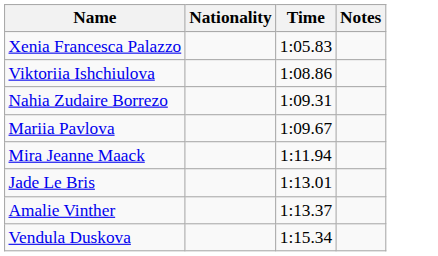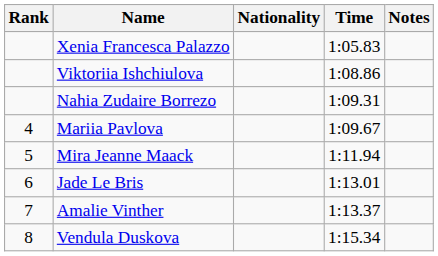 <table class="wikitable sortable" style="text-align:center">
 <tr>
+<th>Rank</th>
 <th>Name</th>
 <th>Nationality</th>
 <th>Time</th>
 <th>Notes</th>
 </tr>
 <tr>
+<td></td>
 <td align=left><a href='#'>Xenia Francesca Palazzo</a></td>
 <td align=left></td>
 <td>1:05.83</td>
 <td></td>
 </tr>
 <tr>
+<td></td>
 <td align=left><a href='#'>Viktoriia Ishchiulova</a></td>
 <td align=left></td>
 <td>1:08.86</td>
 <td></td>
 </tr>
 <tr>
+<td></td>
 <td align=left><a href='#'>Nahia Zudaire Borrezo</a></td>
 <td align=left></td>
 <td>1:09.31</td>
 <td></td>
 </tr>
 <tr>
+<td>4</td>
 <td align=left><a href='#'>Mariia Pavlova</a></td>
 <td align=left></td>
 <td>1:09.67</td>
 <td></td>
 </tr>
 <tr>
+<td>5</td>
 <td align=left><a href='#'>Mira Jeanne Maack</a></td>
 <td align=left></td>
 <td>1:11.94</td>
 <td></td>
 </tr>
 <tr>
+<td>6</td>
 <td align=left><a href='#'>Jade Le Bris</a></td>
 <td align=left></td>
 <td>1:13.01</td>
 <td></td>
 </tr>
 <tr>
+<td>7</td>
 <td align=left><a href='#'>Amalie Vinther</a></td>
 <td align=left></td>
 <td>1:13.37</td>
 <td></td>
 </tr>
 <tr>
+<td>8</td>
 <td align=left><a href='#'>Vendula Duskova</a></td>
 <td align=left></td>
 <td>1:15.34</td>
 <td></td>
 </tr>
 </table>
